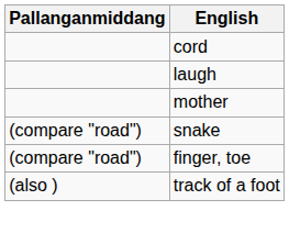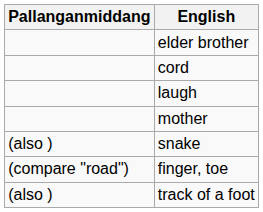 <table class="wikitable">
 <tr>
 <th>Pallanganmiddang</th>
 <th>English</th>
+</tr>
+<tr>
+<td></td>
+<td>elder brother</td>
 </tr>
 <tr>
 <td></td>
 <td>cord</td>
 </tr>
 <tr>
 <td></td>
 <td>laugh</td>
 </tr>
 <tr>
 <td></td>
 <td>mother</td>
 </tr>
 <tr>
-<td> (compare  "road")</td>
+<td> (also )</td>
 <td>snake</td>
 </tr>
 <tr>
 <td> (compare  "road")</td>
 <td>finger, toe</td>
 </tr>
 <tr>
 <td> (also )</td>
 <td>track of a foot</td>
 </tr>
 </table>
